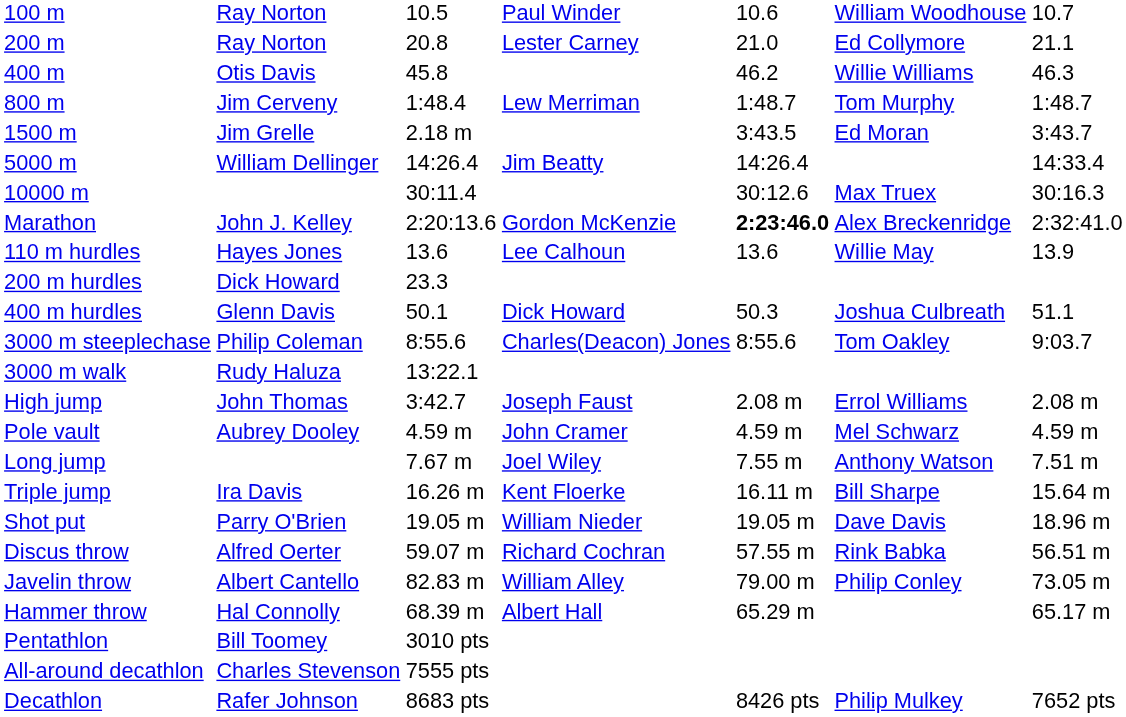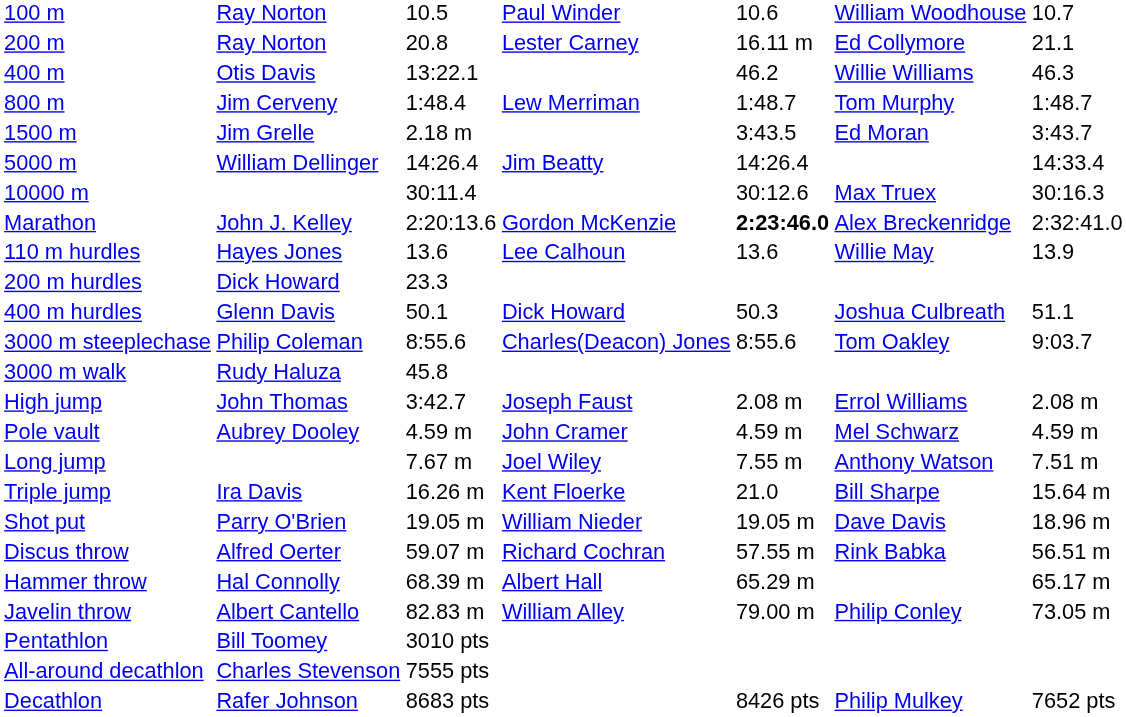 <table>
 <tr>
 <td><a href='#'>100 m</a></td>
 <td><a href='#'>Ray Norton</a></td>
 <td>10.5</td>
 <td><a href='#'>Paul Winder</a></td>
 <td>10.6</td>
 <td><a href='#'>William Woodhouse</a></td>
 <td>10.7</td>
 </tr>
 <tr>
 <td><a href='#'>200 m</a></td>
 <td><a href='#'>Ray Norton</a></td>
 <td>20.8</td>
 <td><a href='#'>Lester Carney</a></td>
-<td>21.0</td>
+<td>16.11 m</td>
 <td><a href='#'>Ed Collymore</a></td>
 <td>21.1</td>
 </tr>
 <tr>
 <td><a href='#'>400 m</a></td>
 <td><a href='#'>Otis Davis</a></td>
-<td>45.8</td>
+<td>13:22.1</td>
 <td></td>
 <td>46.2</td>
 <td><a href='#'>Willie Williams</a></td>
 <td>46.3</td>
 </tr>
 <tr>
 <td><a href='#'>800 m</a></td>
 <td><a href='#'>Jim Cerveny</a></td>
 <td>1:48.4</td>
 <td><a href='#'>Lew Merriman</a></td>
 <td>1:48.7</td>
 <td><a href='#'>Tom Murphy</a></td>
 <td>1:48.7</td>
 </tr>
 <tr>
 <td><a href='#'>1500 m</a></td>
 <td><a href='#'>Jim Grelle</a></td>
 <td>2.18 m</td>
 <td></td>
 <td>3:43.5</td>
 <td><a href='#'>Ed Moran</a></td>
 <td>3:43.7</td>
 </tr>
 <tr>
 <td><a href='#'>5000 m</a></td>
 <td><a href='#'>William Dellinger</a></td>
 <td>14:26.4</td>
 <td><a href='#'>Jim Beatty</a></td>
 <td>14:26.4</td>
 <td></td>
 <td>14:33.4</td>
 </tr>
 <tr>
 <td><a href='#'>10000 m</a></td>
 <td></td>
 <td>30:11.4</td>
 <td></td>
 <td>30:12.6</td>
 <td><a href='#'>Max Truex</a></td>
 <td>30:16.3</td>
 </tr>
 <tr>
 <td><a href='#'>Marathon</a></td>
 <td><a href='#'>John J. Kelley</a></td>
 <td>2:20:13.6</td>
 <td><a href='#'>Gordon McKenzie</a></td>
 <td><strong>2:23:46.0</strong></td>
 <td><a href='#'>Alex Breckenridge</a></td>
 <td>2:32:41.0</td>
 </tr>
 <tr>
 <td><a href='#'>110 m hurdles</a></td>
 <td><a href='#'>Hayes Jones</a></td>
 <td>13.6</td>
 <td><a href='#'>Lee Calhoun</a></td>
 <td>13.6</td>
 <td><a href='#'>Willie May</a></td>
 <td>13.9</td>
 </tr>
 <tr>
 <td><a href='#'>200 m hurdles</a></td>
 <td><a href='#'>Dick Howard</a></td>
 <td>23.3</td>
 <td></td>
 <td></td>
 <td></td>
 <td></td>
 </tr>
 <tr>
 <td><a href='#'>400 m hurdles</a></td>
 <td><a href='#'>Glenn Davis</a></td>
 <td>50.1</td>
 <td><a href='#'>Dick Howard</a></td>
 <td>50.3</td>
 <td><a href='#'>Joshua Culbreath</a></td>
 <td>51.1</td>
 </tr>
 <tr>
 <td><a href='#'>3000 m steeplechase</a></td>
 <td><a href='#'>Philip Coleman</a></td>
 <td>8:55.6</td>
 <td><a href='#'>Charles(Deacon) Jones</a></td>
 <td>8:55.6</td>
 <td><a href='#'>Tom Oakley</a></td>
 <td>9:03.7</td>
 </tr>
 <tr>
 <td><a href='#'>3000 m walk</a></td>
 <td><a href='#'>Rudy Haluza</a></td>
-<td>13:22.1</td>
+<td>45.8</td>
 <td></td>
 <td></td>
 <td></td>
 <td></td>
 </tr>
 <tr>
 <td><a href='#'>High jump</a></td>
 <td><a href='#'>John Thomas</a></td>
 <td>3:42.7</td>
 <td><a href='#'>Joseph Faust</a></td>
 <td>2.08 m</td>
 <td><a href='#'>Errol Williams</a></td>
 <td>2.08 m</td>
 </tr>
 <tr>
 <td><a href='#'>Pole vault</a></td>
 <td><a href='#'>Aubrey Dooley</a></td>
 <td>4.59 m</td>
 <td><a href='#'>John Cramer</a></td>
 <td>4.59 m</td>
 <td><a href='#'>Mel Schwarz</a></td>
 <td>4.59 m</td>
 </tr>
 <tr>
 <td><a href='#'>Long jump</a></td>
 <td></td>
 <td>7.67 m</td>
 <td><a href='#'>Joel Wiley</a></td>
 <td>7.55 m</td>
 <td><a href='#'>Anthony Watson</a></td>
 <td>7.51 m</td>
 </tr>
 <tr>
 <td><a href='#'>Triple jump</a></td>
 <td><a href='#'>Ira Davis</a></td>
 <td>16.26 m</td>
 <td><a href='#'>Kent Floerke</a></td>
-<td>16.11 m</td>
+<td>21.0</td>
 <td><a href='#'>Bill Sharpe</a></td>
 <td>15.64 m</td>
 </tr>
 <tr>
 <td><a href='#'>Shot put</a></td>
 <td><a href='#'>Parry O'Brien</a></td>
 <td>19.05 m</td>
 <td><a href='#'>William Nieder</a></td>
 <td>19.05 m</td>
 <td><a href='#'>Dave Davis</a></td>
 <td>18.96 m</td>
 </tr>
 <tr>
 <td><a href='#'>Discus throw</a></td>
 <td><a href='#'>Alfred Oerter</a></td>
 <td>59.07 m</td>
 <td><a href='#'>Richard Cochran</a></td>
 <td>57.55 m</td>
 <td><a href='#'>Rink Babka</a></td>
 <td>56.51 m</td>
 </tr>
 <tr>
+<td><a href='#'>Hammer throw</a></td>
+<td><a href='#'>Hal Connolly</a></td>
+<td>68.39 m</td>
+<td><a href='#'>Albert Hall</a></td>
+<td>65.29 m</td>
+<td></td>
+<td>65.17 m</td>
+</tr>
+<tr>
 <td><a href='#'>Javelin throw</a></td>
 <td><a href='#'>Albert Cantello</a></td>
 <td>82.83 m</td>
 <td><a href='#'>William Alley</a></td>
 <td>79.00 m</td>
 <td><a href='#'>Philip Conley</a></td>
 <td>73.05 m</td>
-</tr>
-<tr>
-<td><a href='#'>Hammer throw</a></td>
-<td><a href='#'>Hal Connolly</a></td>
-<td>68.39 m</td>
-<td><a href='#'>Albert Hall</a></td>
-<td>65.29 m</td>
-<td></td>
-<td>65.17 m</td>
 </tr>
 <tr>
 <td><a href='#'>Pentathlon</a></td>
 <td><a href='#'>Bill Toomey</a></td>
 <td>3010 pts</td>
 <td></td>
 <td></td>
 <td></td>
 <td></td>
 </tr>
 <tr>
 <td><a href='#'>All-around decathlon</a></td>
 <td><a href='#'>Charles Stevenson</a></td>
 <td>7555 pts</td>
 <td></td>
 <td></td>
 <td></td>
 <td></td>
 </tr>
 <tr>
 <td><a href='#'>Decathlon</a></td>
 <td><a href='#'>Rafer Johnson</a></td>
 <td>8683 pts</td>
 <td></td>
 <td>8426 pts</td>
 <td><a href='#'>Philip Mulkey</a></td>
 <td>7652 pts</td>
 </tr>
 </table>
